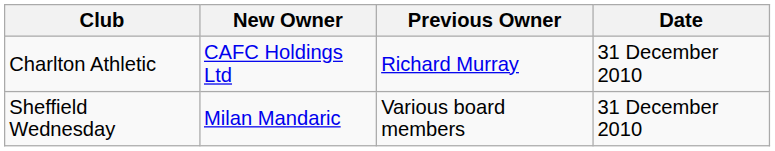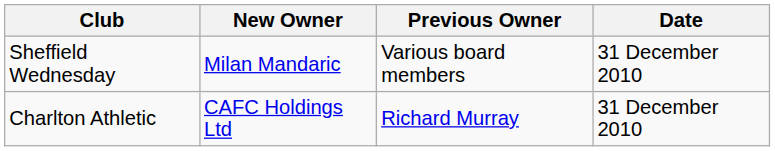 <table class="wikitable">
 <tr>
 <th>Club</th>
 <th>New Owner</th>
 <th>Previous Owner</th>
 <th>Date</th>
 </tr>
 <tr>
+<td>Sheffield Wednesday</td>
+<td><a href='#'>Milan Mandaric</a></td>
+<td>Various board members</td>
+<td>31 December 2010</td>
+</tr>
+<tr>
 <td>Charlton Athletic</td>
 <td><a href='#'>CAFC Holdings Ltd</a></td>
 <td><a href='#'>Richard Murray</a></td>
 <td>31 December 2010</td>
 </tr>
-<tr>
-<td>Sheffield Wednesday</td>
-<td><a href='#'>Milan Mandaric</a></td>
-<td>Various board members</td>
-<td>31 December 2010</td>
-</tr>
 </table>
